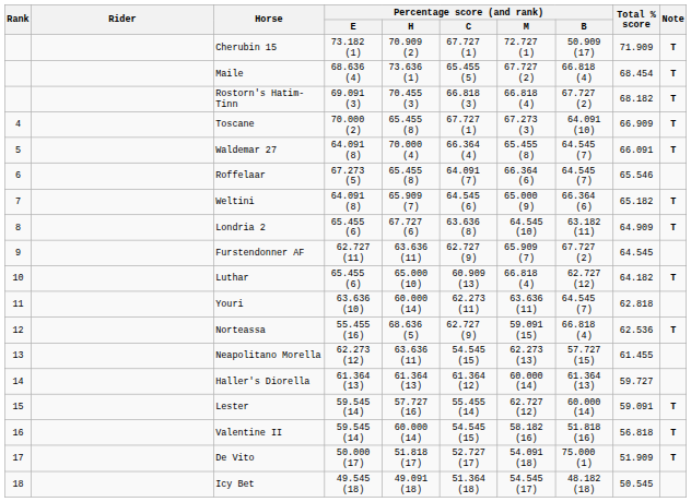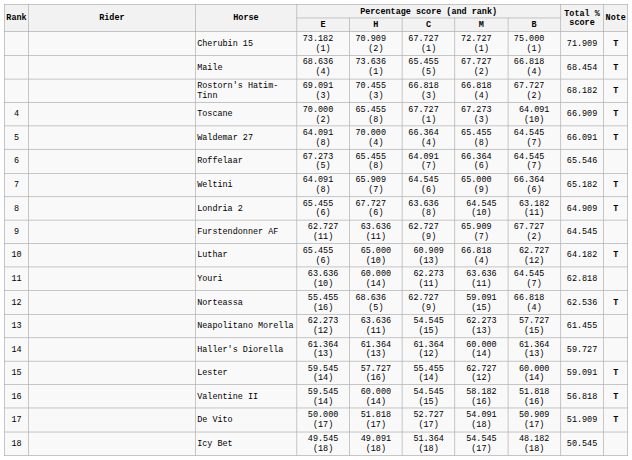 <table class="wikitable" style="text-align:center">
 <tr>
 <th rowspan=2>Rank</th>
 <th rowspan=2 width=250>Rider</th>
 <th rowspan=2 width=150>Horse</th>
 <th colspan=5>Percentage score (and rank)</th>
 <th rowspan=2 width=60>Total % score</th>
 <th rowspan=2>Note</th>
 </tr>
 <tr>
 <th width=75>E</th>
 <th width=75>H</th>
 <th width=75>C</th>
 <th width=75>M</th>
 <th width=75>B</th>
 </tr>
 <tr>
 <td></td>
 <td align=left></td>
 <td align=left>Cherubin 15</td>
 <td>73.182   (1)</td>
 <td>70.909   (2)</td>
 <td>67.727   (1)</td>
 <td>72.727   (1)</td>
-<td>50.909 (17)</td>
+<td>75.000   (1)</td>
 <td>71.909</td>
 <td><strong>T</strong></td>
 </tr>
 <tr>
 <td></td>
 <td align=left></td>
 <td align=left>Maile</td>
 <td>68.636   (4)</td>
 <td>73.636   (1)</td>
 <td>65.455   (5)</td>
 <td>67.727   (2)</td>
 <td>66.818   (4)</td>
 <td>68.454</td>
 <td><strong>T</strong></td>
 </tr>
 <tr>
 <td></td>
 <td align=left></td>
 <td align=left>Rostorn's Hatim-Tinn</td>
 <td>69.091   (3)</td>
 <td>70.455   (3)</td>
 <td>66.818   (3)</td>
 <td>66.818   (4)</td>
 <td>67.727   (2)</td>
 <td>68.182</td>
 <td><strong>T</strong></td>
 </tr>
 <tr>
 <td>4</td>
 <td align=left></td>
 <td align=left>Toscane</td>
 <td>70.000   (2)</td>
 <td>65.455   (8)</td>
 <td>67.727   (1)</td>
 <td>67.273   (3)</td>
 <td>64.091 (10)</td>
 <td>66.909</td>
 <td><strong>T</strong></td>
 </tr>
 <tr>
 <td>5</td>
 <td align=left></td>
 <td align=left>Waldemar 27</td>
 <td>64.091   (8)</td>
 <td>70.000   (4)</td>
 <td>66.364   (4)</td>
 <td>65.455   (8)</td>
 <td>64.545   (7)</td>
 <td>66.091</td>
 <td><strong>T</strong></td>
 </tr>
 <tr>
 <td>6</td>
 <td align=left></td>
 <td align=left>Roffelaar</td>
 <td>67.273   (5)</td>
 <td>65.455   (8)</td>
 <td>64.091   (7)</td>
 <td>66.364   (6)</td>
 <td>64.545   (7)</td>
 <td>65.546</td>
 <td></td>
 </tr>
 <tr>
 <td>7</td>
 <td align=left></td>
 <td align=left>Weltini</td>
 <td>64.091   (8)</td>
 <td>65.909   (7)</td>
 <td>64.545   (6)</td>
 <td>65.000   (9)</td>
 <td>66.364   (6)</td>
 <td>65.182</td>
 <td><strong>T</strong></td>
 </tr>
 <tr>
 <td>8</td>
 <td align=left></td>
 <td align=left>Londria 2</td>
 <td>65.455   (6)</td>
 <td>67.727   (6)</td>
 <td>63.636   (8)</td>
 <td>64.545 (10)</td>
 <td>63.182 (11)</td>
 <td>64.909</td>
 <td><strong>T</strong></td>
 </tr>
 <tr>
 <td>9</td>
 <td align=left></td>
 <td align=left>Furstendonner AF</td>
 <td>62.727 (11)</td>
 <td>63.636 (11)</td>
 <td>62.727   (9)</td>
 <td>65.909   (7)</td>
 <td>67.727   (2)</td>
 <td>64.545</td>
 <td></td>
 </tr>
 <tr>
 <td>10</td>
 <td align=left></td>
 <td align=left>Luthar</td>
 <td>65.455   (6)</td>
 <td>65.000 (10)</td>
 <td>60.909 (13)</td>
 <td>66.818   (4)</td>
 <td>62.727 (12)</td>
 <td>64.182</td>
 <td><strong>T</strong></td>
 </tr>
 <tr>
 <td>11</td>
 <td align=left></td>
 <td align=left>Youri</td>
 <td>63.636 (10)</td>
 <td>60.000 (14)</td>
 <td>62.273 (11)</td>
 <td>63.636 (11)</td>
 <td>64.545   (7)</td>
 <td>62.818</td>
 <td></td>
 </tr>
 <tr>
 <td>12</td>
 <td align=left></td>
 <td align=left>Norteassa</td>
 <td>55.455 (16)</td>
 <td>68.636   (5)</td>
 <td>62.727   (9)</td>
 <td>59.091 (15)</td>
 <td>66.818   (4)</td>
 <td>62.536</td>
 <td><strong>T</strong></td>
 </tr>
 <tr>
 <td>13</td>
 <td align=left></td>
 <td align=left>Neapolitano Morella</td>
 <td>62.273 (12)</td>
 <td>63.636 (11)</td>
 <td>54.545 (15)</td>
 <td>62.273 (13)</td>
 <td>57.727 (15)</td>
 <td>61.455</td>
 <td></td>
 </tr>
 <tr>
 <td>14</td>
 <td align=left></td>
 <td align=left>Haller's Diorella</td>
 <td>61.364 (13)</td>
 <td>61.364 (13)</td>
 <td>61.364 (12)</td>
 <td>60.000 (14)</td>
 <td>61.364 (13)</td>
 <td>59.727</td>
 <td></td>
 </tr>
 <tr>
 <td>15</td>
 <td align=left></td>
 <td align=left>Lester</td>
 <td>59.545 (14)</td>
 <td>57.727 (16)</td>
 <td>55.455 (14)</td>
 <td>62.727 (12)</td>
 <td>60.000 (14)</td>
 <td>59.091</td>
 <td><strong>T</strong></td>
 </tr>
 <tr>
 <td>16</td>
 <td align=left></td>
 <td align=left>Valentine II</td>
 <td>59.545 (14)</td>
 <td>60.000 (14)</td>
 <td>54.545 (15)</td>
 <td>58.182 (16)</td>
 <td>51.818 (16)</td>
 <td>56.818</td>
 <td><strong>T</strong></td>
 </tr>
 <tr>
 <td>17</td>
 <td align=left></td>
 <td align=left>De Vito</td>
 <td>50.000 (17)</td>
 <td>51.818 (17)</td>
 <td>52.727 (17)</td>
 <td>54.091 (18)</td>
-<td>75.000   (1)</td>
+<td>50.909 (17)</td>
 <td>51.909</td>
 <td><strong>T</strong></td>
 </tr>
 <tr>
 <td>18</td>
 <td align=left></td>
 <td align=left>Icy Bet</td>
 <td>49.545 (18)</td>
 <td>49.091 (18)</td>
 <td>51.364 (18)</td>
 <td>54.545 (17)</td>
 <td>48.182 (18)</td>
 <td>50.545</td>
 <td></td>
 </tr>
 </table>
